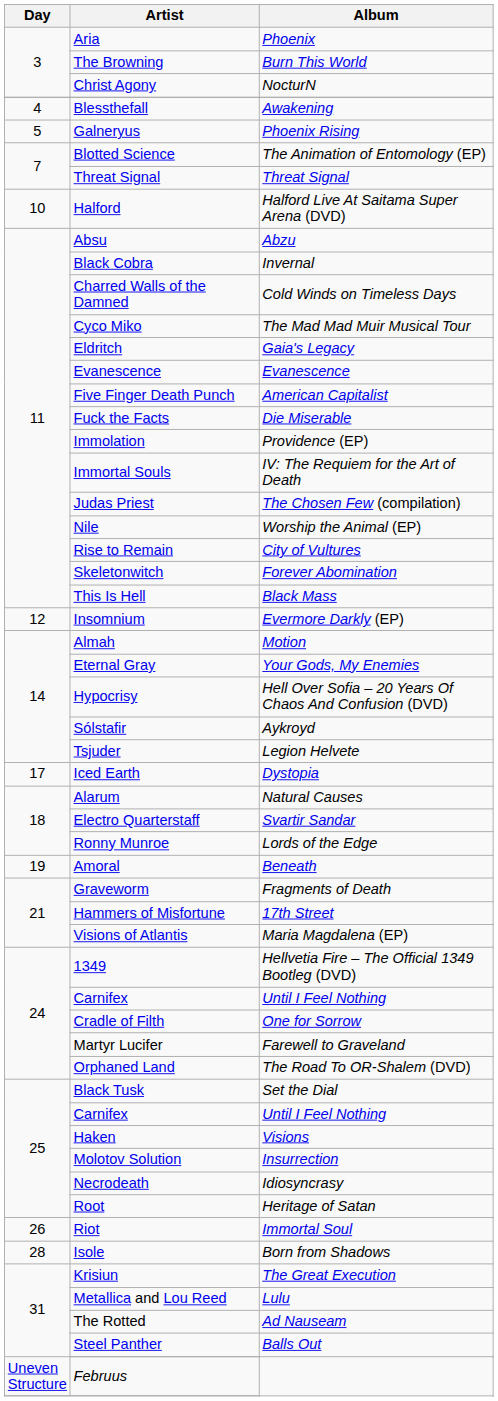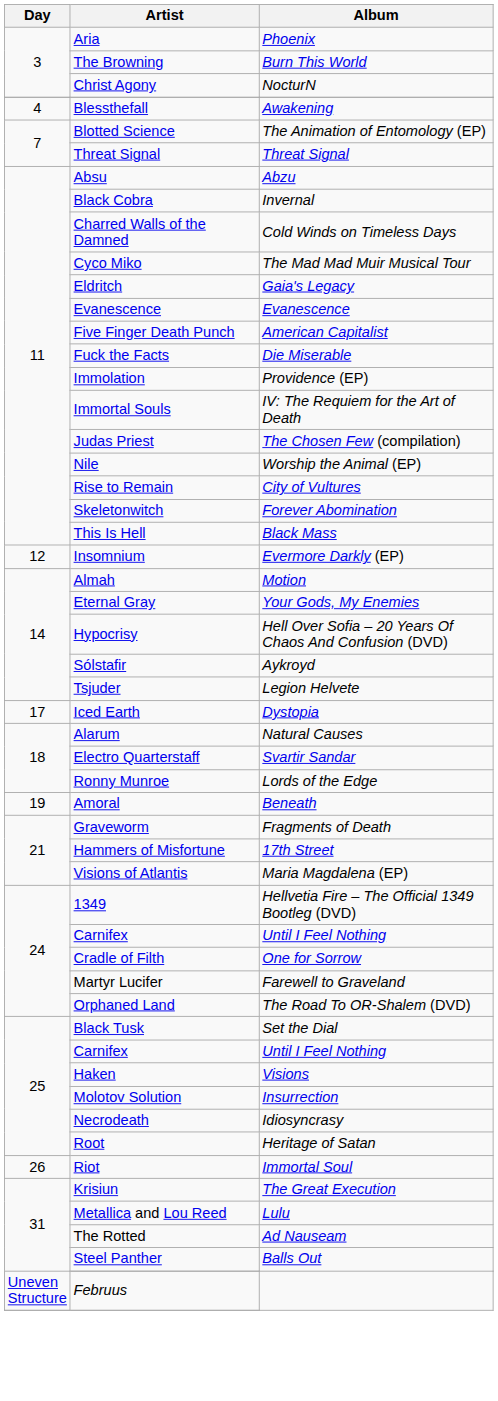 <table class="wikitable" border="1">
 <tr>
 <th width="20">Day</th>
 <th width="200">Artist</th>
 <th width="250">Album</th>
 </tr>
 <tr>
 <td align="center" rowspan="3">3</td>
 <td><a href='#'>Aria</a></td>
 <td><em><a href='#'>Phoenix</a></em></td>
 </tr>
 <tr>
 <td><a href='#'>The Browning</a></td>
 <td><em><a href='#'>Burn This World</a></em></td>
 </tr>
 <tr>
 <td><a href='#'>Christ Agony</a></td>
 <td><em>NocturN</em></td>
 </tr>
 <tr>
 </tr>
 <tr>
 <td align="center" rowspan="1">4</td>
 <td><a href='#'>Blessthefall</a></td>
 <td><em><a href='#'>Awakening</a></em></td>
 </tr>
 <tr>
-<td align="center" rowspan="1">5</td>
-<td><a href='#'>Galneryus</a></td>
-<td><em><a href='#'>Phoenix Rising</a></em></td>
-</tr>
-<tr>
 <td align="center" rowspan="2">7</td>
 <td><a href='#'>Blotted Science</a></td>
 <td><em>The Animation of Entomology</em> (EP)</td>
 </tr>
 <tr>
 <td><a href='#'>Threat Signal</a></td>
 <td><em><a href='#'>Threat Signal</a></em></td>
-</tr>
-<tr>
-<td align="center" rowspan="1">10</td>
-<td><a href='#'>Halford</a></td>
-<td><em>Halford Live At Saitama Super Arena</em> (DVD)</td>
 </tr>
 <tr>
 <td align="center" rowspan="15">11</td>
 <td><a href='#'>Absu</a></td>
 <td><em><a href='#'>Abzu</a></em></td>
 </tr>
 <tr>
 <td><a href='#'>Black Cobra</a></td>
 <td><em>Invernal</em></td>
 </tr>
 <tr>
 <td><a href='#'>Charred Walls of the Damned</a></td>
 <td><em>Cold Winds on Timeless Days</em></td>
 </tr>
 <tr>
 <td><a href='#'>Cyco Miko</a></td>
 <td><em>The Mad Mad Muir Musical Tour</em></td>
 </tr>
 <tr>
 <td><a href='#'>Eldritch</a></td>
 <td><em><a href='#'>Gaia's Legacy</a></em></td>
 </tr>
 <tr>
 <td><a href='#'>Evanescence</a></td>
 <td><em><a href='#'>Evanescence</a></em></td>
 </tr>
 <tr>
 <td><a href='#'>Five Finger Death Punch</a></td>
 <td><em><a href='#'>American Capitalist</a></em></td>
 </tr>
 <tr>
 <td><a href='#'>Fuck the Facts</a></td>
 <td><em><a href='#'>Die Miserable</a></em></td>
 </tr>
 <tr>
 <td><a href='#'>Immolation</a></td>
 <td><em>Providence</em> (EP)</td>
 </tr>
 <tr>
 <td><a href='#'>Immortal Souls</a></td>
 <td><em>IV: The Requiem for the Art of Death</em></td>
 </tr>
 <tr>
 <td><a href='#'>Judas Priest</a></td>
 <td><em><a href='#'>The Chosen Few</a></em> (compilation)</td>
 </tr>
 <tr>
 <td><a href='#'>Nile</a></td>
 <td><em>Worship the Animal</em> (EP)</td>
 </tr>
 <tr>
 <td><a href='#'>Rise to Remain</a></td>
 <td><em><a href='#'>City of Vultures</a></em></td>
 </tr>
 <tr>
 <td><a href='#'>Skeletonwitch</a></td>
 <td><em><a href='#'>Forever Abomination</a></em></td>
 </tr>
 <tr>
 <td><a href='#'>This Is Hell</a></td>
 <td><em><a href='#'>Black Mass</a></em></td>
 </tr>
 <tr>
 <td align="center" rowspan="1">12</td>
 <td><a href='#'>Insomnium</a></td>
 <td><em><a href='#'>Evermore Darkly</a></em> (EP)</td>
 </tr>
 <tr>
 <td align="center" rowspan="5">14</td>
 <td><a href='#'>Almah</a></td>
 <td><em><a href='#'>Motion</a></em></td>
 </tr>
 <tr>
 <td><a href='#'>Eternal Gray</a></td>
 <td><em><a href='#'>Your Gods, My Enemies</a></em></td>
 </tr>
 <tr>
 <td><a href='#'>Hypocrisy</a></td>
 <td><em>Hell Over Sofia – 20 Years Of Chaos And Confusion</em> (DVD)</td>
 </tr>
 <tr>
 <td><a href='#'>Sólstafir</a></td>
 <td><em>Aykroyd</em></td>
 </tr>
 <tr>
 <td><a href='#'>Tsjuder</a></td>
 <td><em>Legion Helvete</em></td>
 </tr>
 <tr>
 <td align="center" rowspan="1">17</td>
 <td><a href='#'>Iced Earth</a></td>
 <td><em><a href='#'>Dystopia</a></em></td>
 </tr>
 <tr>
 <td align="center" rowspan="3">18</td>
 <td><a href='#'>Alarum</a></td>
 <td><em>Natural Causes</em></td>
 </tr>
 <tr>
 <td><a href='#'>Electro Quarterstaff</a></td>
 <td><em><a href='#'>Svartir Sandar</a></em></td>
 </tr>
 <tr>
 <td><a href='#'>Ronny Munroe</a></td>
 <td><em>Lords of the Edge</em></td>
 </tr>
 <tr>
 <td align="center" rowspan="1">19</td>
 <td><a href='#'>Amoral</a></td>
 <td><em><a href='#'>Beneath</a></em></td>
 </tr>
 <tr>
 <td align="center" rowspan="3">21</td>
 <td><a href='#'>Graveworm</a></td>
 <td><em>Fragments of Death</em></td>
 </tr>
 <tr>
 <td><a href='#'>Hammers of Misfortune</a></td>
 <td><em><a href='#'>17th Street</a></em></td>
 </tr>
 <tr>
 <td><a href='#'>Visions of Atlantis</a></td>
 <td><em>Maria Magdalena</em> (EP)</td>
 </tr>
 <tr>
 <td align="center" rowspan="5">24</td>
 <td><a href='#'>1349</a></td>
 <td><em>Hellvetia Fire – The Official 1349 Bootleg</em> (DVD)</td>
 </tr>
 <tr>
 <td><a href='#'>Carnifex</a></td>
 <td><em><a href='#'>Until I Feel Nothing</a></em></td>
 </tr>
 <tr>
 <td><a href='#'>Cradle of Filth</a></td>
 <td><em><a href='#'>One for Sorrow</a></em></td>
 </tr>
 <tr>
 <td>Martyr Lucifer</td>
 <td><em>Farewell to Graveland</em></td>
 </tr>
 <tr>
 <td><a href='#'>Orphaned Land</a></td>
 <td><em>The Road To OR-Shalem</em> (DVD)</td>
 </tr>
 <tr>
 <td align="center" rowspan="6">25</td>
 <td><a href='#'>Black Tusk</a></td>
 <td><em>Set the Dial</em></td>
 </tr>
 <tr>
 <td><a href='#'>Carnifex</a></td>
 <td><em><a href='#'>Until I Feel Nothing</a></em></td>
 </tr>
 <tr>
 <td><a href='#'>Haken</a></td>
 <td><em><a href='#'>Visions</a></em></td>
 </tr>
 <tr>
 <td><a href='#'>Molotov Solution</a></td>
 <td><em><a href='#'>Insurrection</a></em></td>
 </tr>
 <tr>
 <td><a href='#'>Necrodeath</a></td>
 <td><em>Idiosyncrasy</em></td>
 </tr>
 <tr>
 <td><a href='#'>Root</a></td>
 <td><em>Heritage of Satan</em></td>
 </tr>
 <tr>
 <td align="center" rowspan="1">26</td>
 <td><a href='#'>Riot</a></td>
 <td><em><a href='#'>Immortal Soul</a></em></td>
 </tr>
 <tr>
-<td align="center" rowspan="1">28</td>
-<td><a href='#'>Isole</a></td>
-<td><em>Born from Shadows</em></td>
-</tr>
-<tr>
 <td align="center" rowspan="5">31</td>
 <td><a href='#'>Krisiun</a></td>
 <td><em><a href='#'>The Great Execution</a></em></td>
 </tr>
 <tr>
 <td><a href='#'>Metallica</a> and <a href='#'>Lou Reed</a></td>
 <td><em><a href='#'>Lulu</a></em></td>
 </tr>
 <tr>
 <td>The Rotted</td>
 <td><em><a href='#'>Ad Nauseam</a></em></td>
 </tr>
 <tr>
 <td><a href='#'>Steel Panther</a></td>
 <td><em><a href='#'>Balls Out</a></em></td>
 </tr>
 <tr>
 </tr>
 <tr>
 <td><a href='#'>Uneven Structure</a></td>
 <td><em>Februus</em></td>
 </tr>
 <tr>
 </tr>
 </table>
